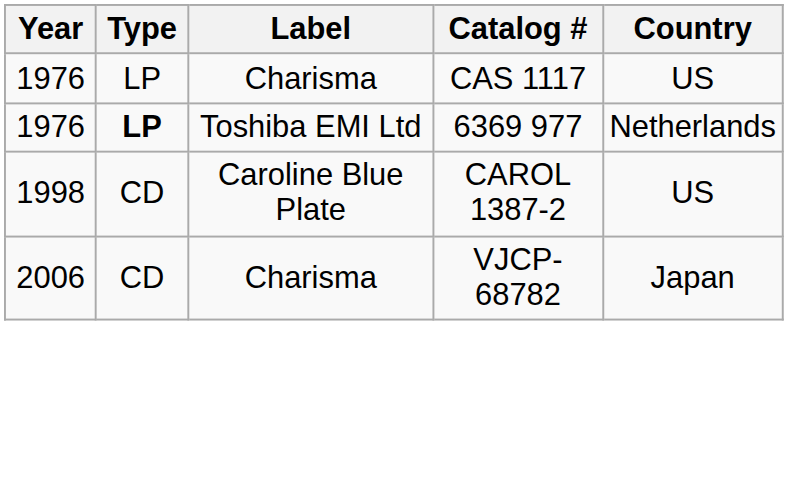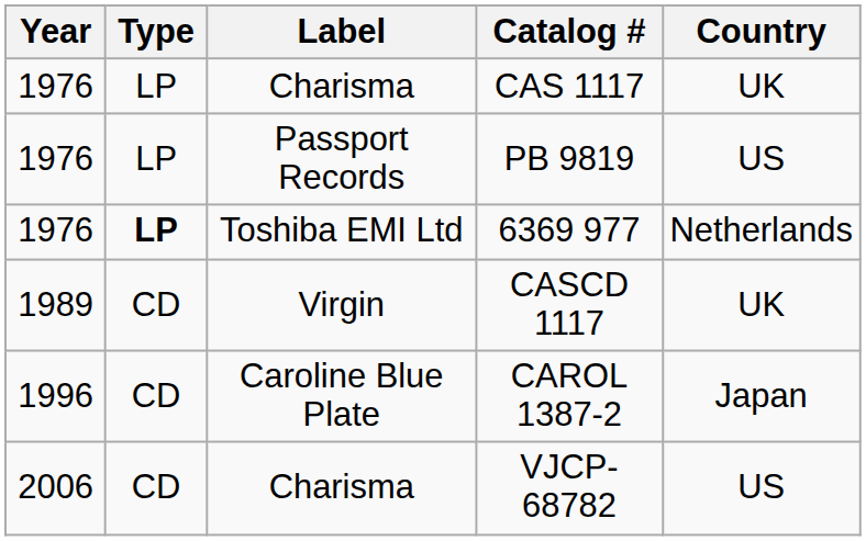 <table class="wikitable" border="1">
 <tr>
 <th width=40>Year</th>
 <th width=40>Type</th>
 <th width=120>Label</th>
 <th width=80>Catalog #</th>
 <th width=80>Country</th>
 </tr>
 <tr>
 <td align="center">1976</td>
 <td align="center">LP</td>
 <td align="center">Charisma</td>
 <td align="center">CAS 1117</td>
+<td align="center">UK</td>
+</tr>
+<tr>
+<td align="center">1976</td>
+<td align="center">LP</td>
+<td align="center">Passport Records</td>
+<td align="center">PB 9819</td>
 <td align="center">US</td>
 </tr>
 <tr>
 <td align="center">1976</td>
 <td align="center"><strong>LP</strong></td>
 <td align="center">Toshiba EMI Ltd</td>
 <td align="center">6369 977</td>
 <td align="center">Netherlands</td>
 </tr>
 <tr>
-<td align="center">1998</td>
+<td align="center">1989</td>
+<td align="center">CD</td>
+<td align="center">Virgin</td>
+<td align="center">CASCD 1117</td>
+<td align="center">UK</td>
+</tr>
+<tr>
+<td align="center">1996</td>
 <td align="center">CD</td>
 <td align="center">Caroline Blue Plate</td>
 <td align="center">CAROL 1387-2</td>
-<td align="center">US</td>
+<td align="center">Japan</td>
 </tr>
 <tr>
 <td align="center">2006</td>
 <td align="center">CD</td>
 <td align="center">Charisma</td>
 <td align="center">VJCP-68782</td>
-<td align="center">Japan</td>
+<td align="center">US</td>
 </tr>
 </table>
